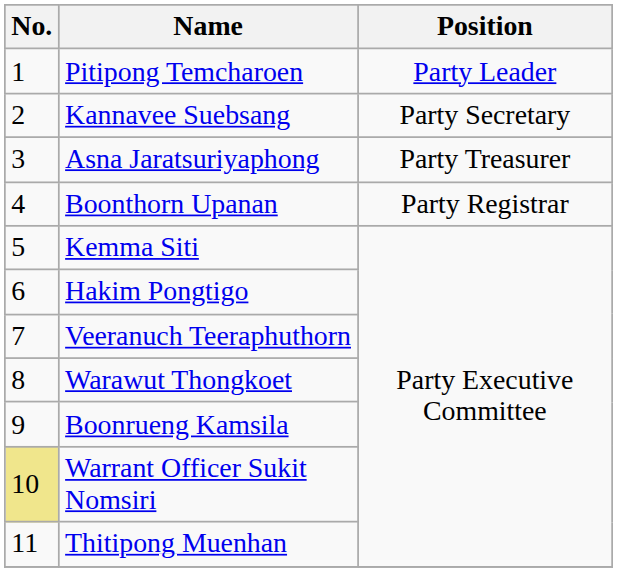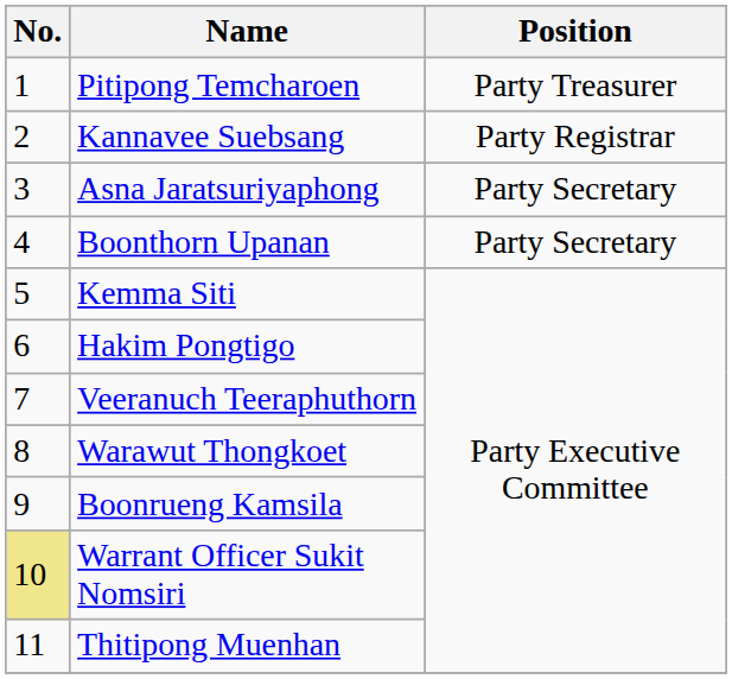 <table class="wikitable" width="350">
 <tr>
 <th>No.</th>
 <th>Name</th>
 <th>Position</th>
 </tr>
 <tr>
 <td>1</td>
 <td><a href='#'>Pitipong Temcharoen</a></td>
-<td align="center"><a href='#'>Party Leader</a></td>
+<td align="center">Party Treasurer</td>
 </tr>
 <tr>
 <td>2</td>
 <td><a href='#'>Kannavee Suebsang</a></td>
-<td align="center">Party Secretary</td>
+<td align="center">Party Registrar</td>
 </tr>
 <tr>
 <td>3</td>
 <td><a href='#'>Asna Jaratsuriyaphong</a></td>
-<td align="center">Party Treasurer</td>
+<td align="center">Party Secretary</td>
 </tr>
 <tr>
 <td>4</td>
 <td><a href='#'>Boonthorn Upanan</a></td>
-<td align="center">Party Registrar</td>
+<td align="center">Party Secretary</td>
 </tr>
 <tr>
 <td>5</td>
 <td><a href='#'>Kemma Siti</a></td>
 <td rowspan="7" align="center">Party Executive Committee</td>
 </tr>
 <tr>
 <td>6</td>
 <td><a href='#'>Hakim Pongtigo</a></td>
 </tr>
 <tr>
 <td>7</td>
 <td><a href='#'>Veeranuch Teeraphuthorn</a></td>
 </tr>
 <tr>
 <td>8</td>
 <td><a href='#'>Warawut Thongkoet</a></td>
 </tr>
 <tr>
 <td>9</td>
 <td><a href='#'>Boonrueng Kamsila</a></td>
 </tr>
 <tr>
 <td style="background: khaki;">10</td>
 <td><a href='#'>Warrant Officer Sukit Nomsiri</a></td>
 </tr>
 <tr>
 <td>11</td>
 <td><a href='#'>Thitipong Muenhan</a></td>
 </tr>
 <tr>
 </tr>
 </table>
